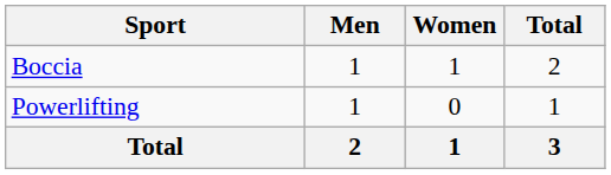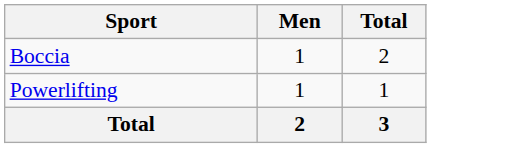 <table class="wikitable sortable" style="text-align:center;">
 <tr>
 <th width=180>Sport</th>
 <th width=55>Men</th>
-<th width=55>Women</th>
 <th width=55>Total</th>
 </tr>
 <tr>
 <td align=left><a href='#'>Boccia</a></td>
-<td>1</td>
 <td>1</td>
 <td>2</td>
 </tr>
 <tr>
 <td align=left><a href='#'>Powerlifting</a></td>
 <td>1</td>
-<td>0</td>
 <td>1</td>
 </tr>
 <tr>
 <th>Total</th>
 <th>2</th>
-<th>1</th>
 <th>3</th>
 </tr>
 </table>
